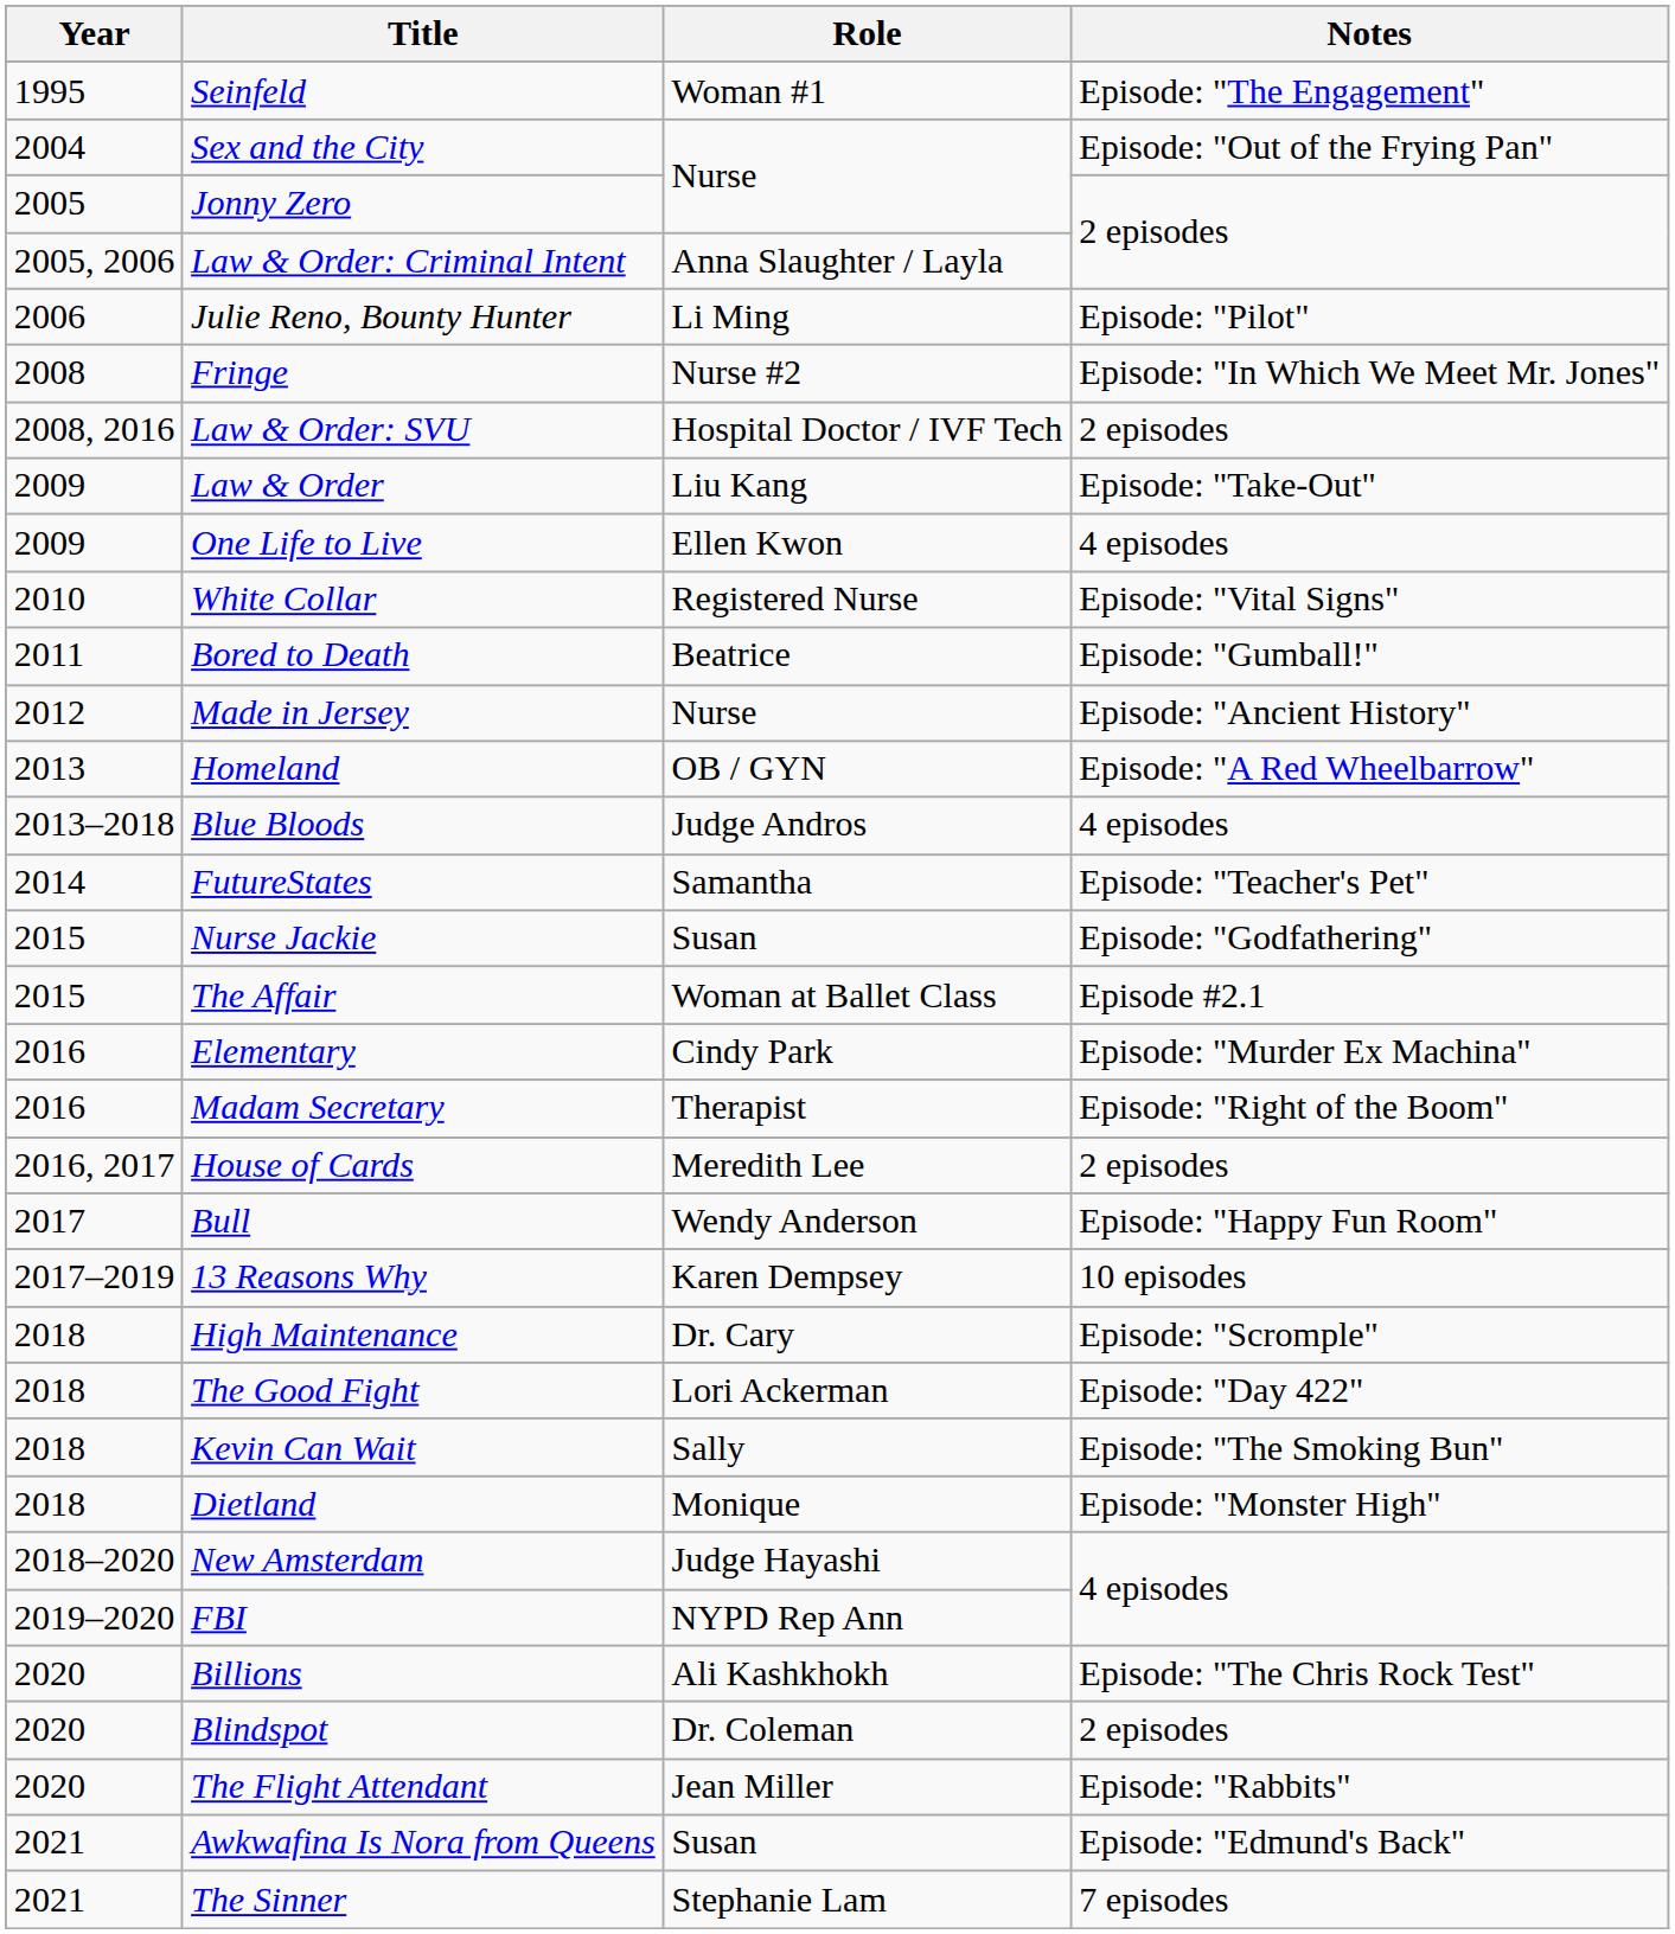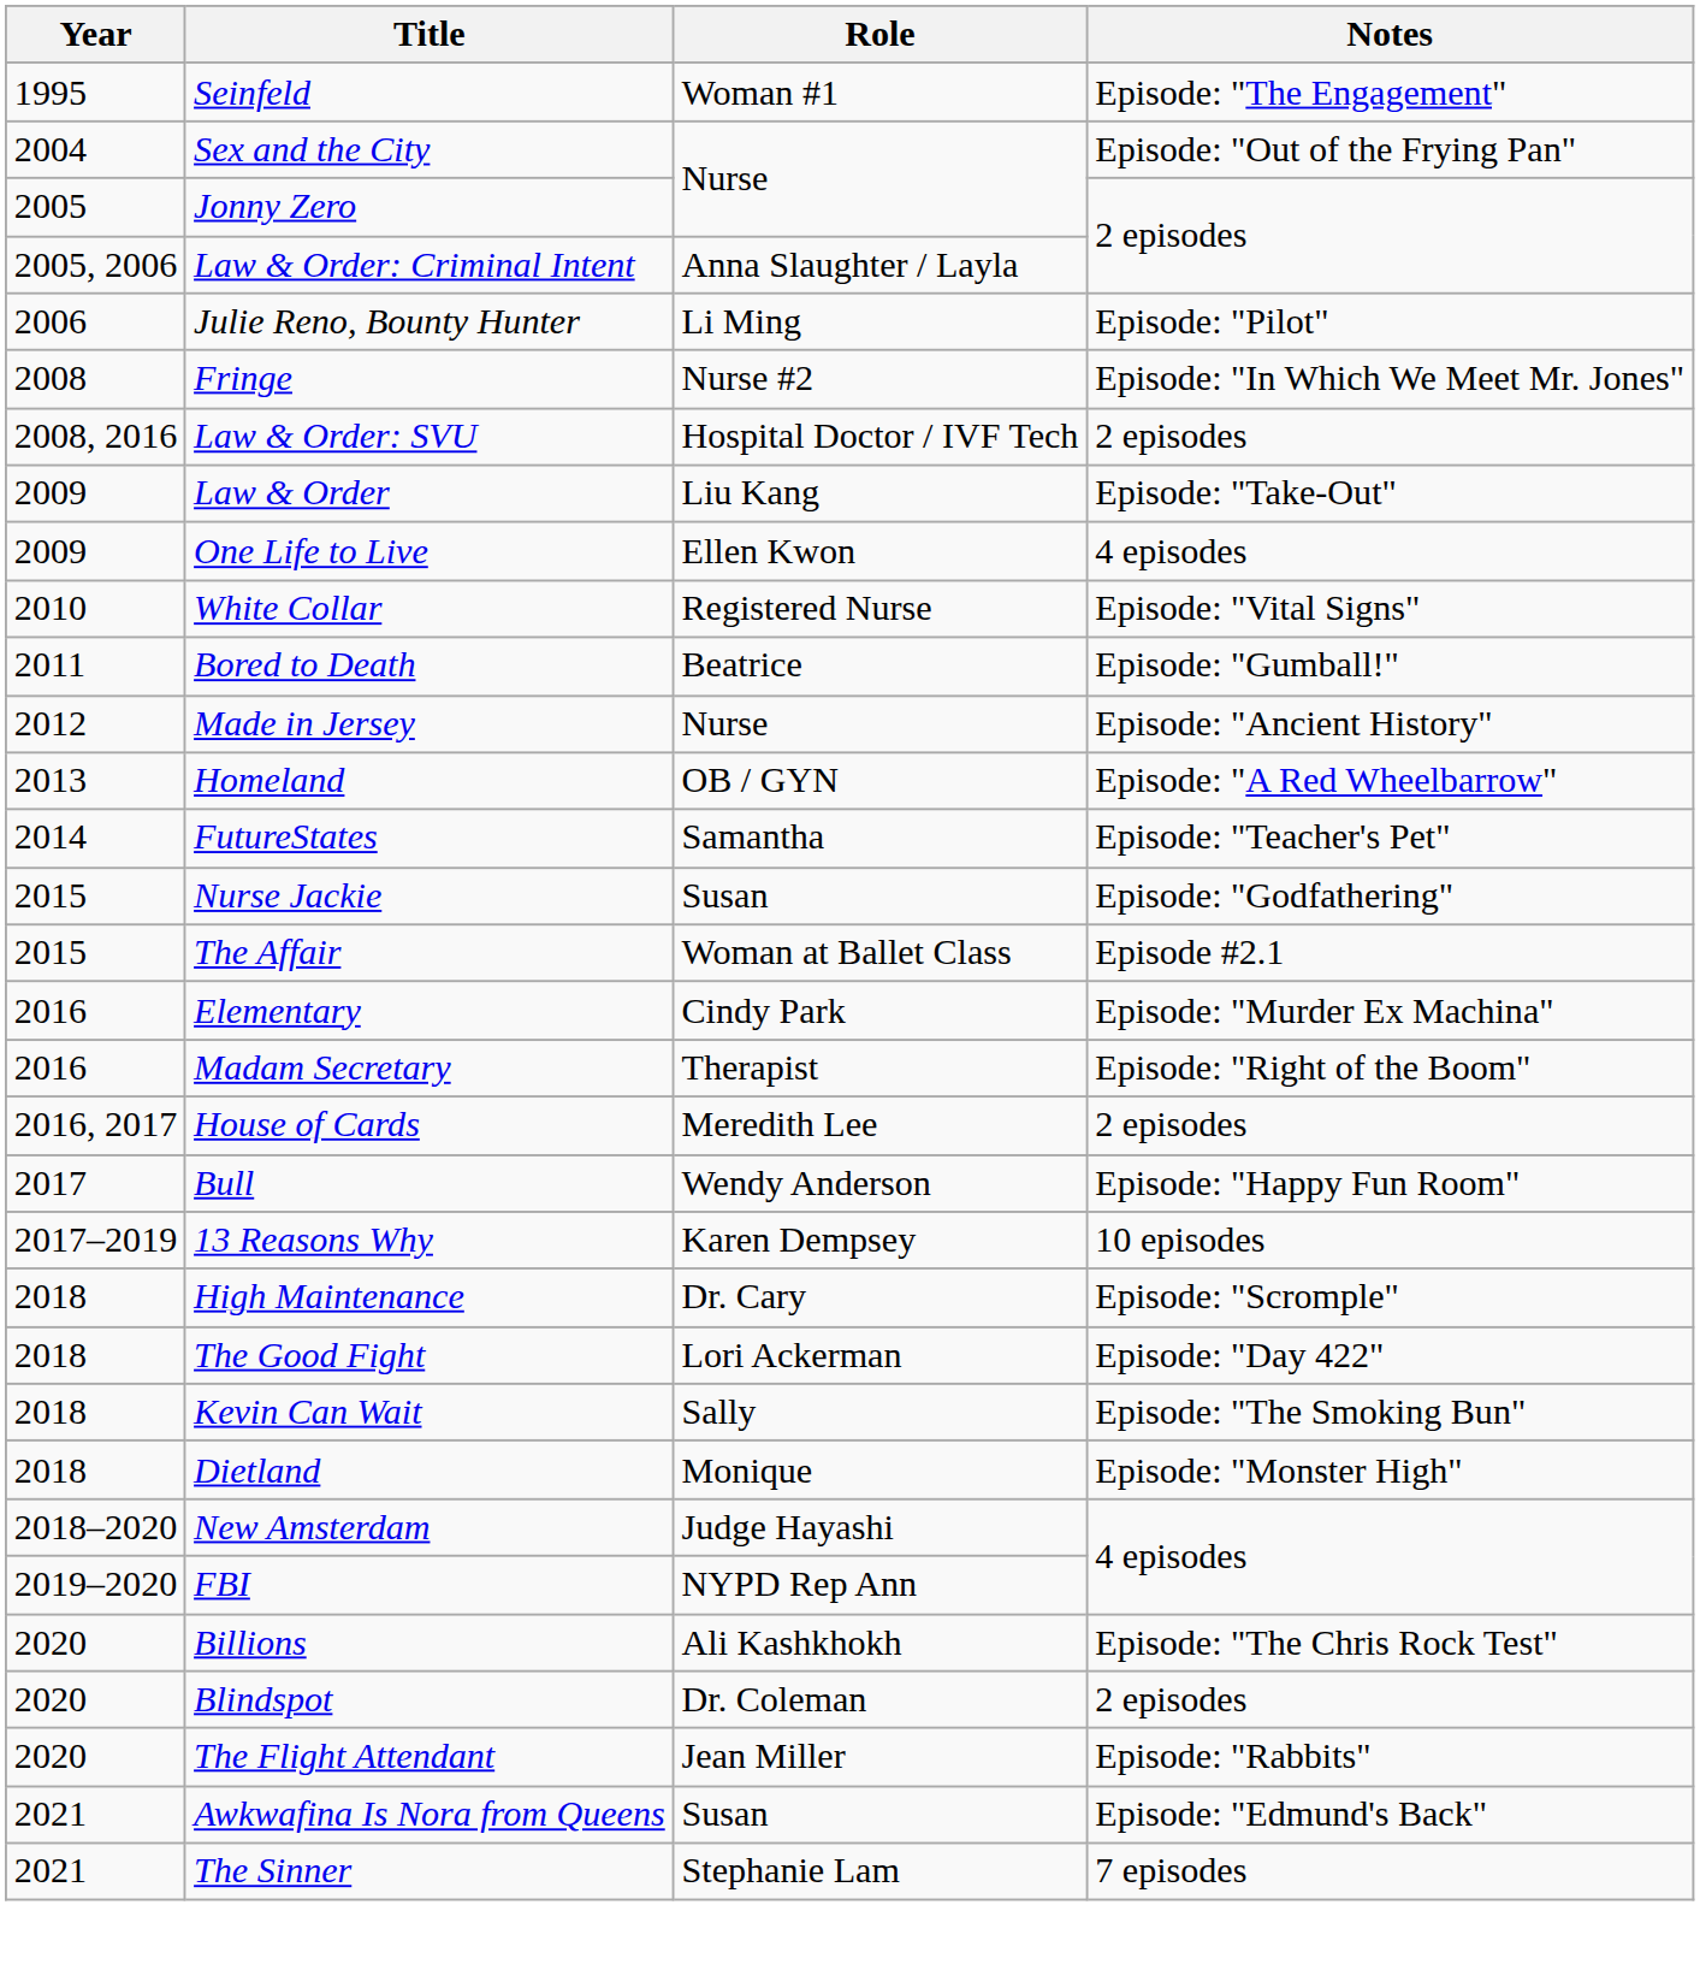 <table class="wikitable sortable">
 <tr>
 <th>Year</th>
 <th>Title</th>
 <th>Role</th>
 <th>Notes</th>
 </tr>
 <tr>
 <td>1995</td>
 <td><em><a href='#'>Seinfeld</a></em></td>
 <td>Woman #1</td>
 <td>Episode: "<a href='#'>The Engagement</a>"</td>
 </tr>
 <tr>
 <td>2004</td>
 <td><em><a href='#'>Sex and the City</a></em></td>
 <td rowspan="2">Nurse</td>
 <td>Episode: "Out of the Frying Pan"</td>
 </tr>
 <tr>
 <td>2005</td>
 <td><em><a href='#'>Jonny Zero</a></em></td>
 <td rowspan="2">2 episodes</td>
 </tr>
 <tr>
 <td>2005, 2006</td>
 <td><em><a href='#'>Law & Order: Criminal Intent</a></em></td>
 <td>Anna Slaughter / Layla</td>
 </tr>
 <tr>
 <td>2006</td>
 <td><em>Julie Reno, Bounty Hunter</em></td>
 <td>Li Ming</td>
 <td>Episode: "Pilot"</td>
 </tr>
 <tr>
 <td>2008</td>
 <td><a href='#'><em>Fringe</em></a></td>
 <td>Nurse #2</td>
 <td>Episode: "In Which We Meet Mr. Jones"</td>
 </tr>
 <tr>
 <td>2008, 2016</td>
 <td><em><a href='#'>Law & Order: SVU</a></em></td>
 <td>Hospital Doctor / IVF Tech</td>
 <td>2 episodes</td>
 </tr>
 <tr>
 <td>2009</td>
 <td><em><a href='#'>Law & Order</a></em></td>
 <td>Liu Kang</td>
 <td>Episode: "Take-Out"</td>
 </tr>
 <tr>
 <td>2009</td>
 <td><em><a href='#'>One Life to Live</a></em></td>
 <td>Ellen Kwon</td>
 <td>4 episodes</td>
 </tr>
 <tr>
 <td>2010</td>
 <td><a href='#'><em>White Collar</em></a></td>
 <td>Registered Nurse</td>
 <td>Episode: "Vital Signs"</td>
 </tr>
 <tr>
 <td>2011</td>
 <td><em><a href='#'>Bored to Death</a></em></td>
 <td>Beatrice</td>
 <td>Episode: "Gumball!"</td>
 </tr>
 <tr>
 <td>2012</td>
 <td><em><a href='#'>Made in Jersey</a></em></td>
 <td>Nurse</td>
 <td>Episode: "Ancient History"</td>
 </tr>
 <tr>
 <td>2013</td>
 <td><a href='#'><em>Homeland</em></a></td>
 <td>OB / GYN</td>
 <td>Episode: "<a href='#'>A Red Wheelbarrow</a>"</td>
-</tr>
-<tr>
-<td>2013–2018</td>
-<td><a href='#'><em>Blue Bloods</em></a></td>
-<td>Judge Andros</td>
-<td>4 episodes</td>
 </tr>
 <tr>
 <td>2014</td>
 <td><em><a href='#'>FutureStates</a></em></td>
 <td>Samantha</td>
 <td>Episode: "Teacher's Pet"</td>
 </tr>
 <tr>
 <td>2015</td>
 <td><em><a href='#'>Nurse Jackie</a></em></td>
 <td>Susan</td>
 <td>Episode: "Godfathering"</td>
 </tr>
 <tr>
 <td>2015</td>
 <td><a href='#'><em>The Affair</em></a></td>
 <td>Woman at Ballet Class</td>
 <td>Episode #2.1</td>
 </tr>
 <tr>
 <td>2016</td>
 <td><a href='#'><em>Elementary</em></a></td>
 <td>Cindy Park</td>
 <td>Episode: "Murder Ex Machina"</td>
 </tr>
 <tr>
 <td>2016</td>
 <td><a href='#'><em>Madam Secretary</em></a></td>
 <td>Therapist</td>
 <td>Episode: "Right of the Boom"</td>
 </tr>
 <tr>
 <td>2016, 2017</td>
 <td><a href='#'><em>House of Cards</em></a></td>
 <td>Meredith Lee</td>
 <td>2 episodes</td>
 </tr>
 <tr>
 <td>2017</td>
 <td><a href='#'><em>Bull</em></a></td>
 <td>Wendy Anderson</td>
 <td>Episode: "Happy Fun Room"</td>
 </tr>
 <tr>
 <td>2017–2019</td>
 <td><em><a href='#'>13 Reasons Why</a></em></td>
 <td>Karen Dempsey</td>
 <td>10 episodes</td>
 </tr>
 <tr>
 <td>2018</td>
 <td><em><a href='#'>High Maintenance</a></em></td>
 <td>Dr. Cary</td>
 <td>Episode: "Scromple"</td>
 </tr>
 <tr>
 <td>2018</td>
 <td><em><a href='#'>The Good Fight</a></em></td>
 <td>Lori Ackerman</td>
 <td>Episode: "Day 422"</td>
 </tr>
 <tr>
 <td>2018</td>
 <td><em><a href='#'>Kevin Can Wait</a></em></td>
 <td>Sally</td>
 <td>Episode: "The Smoking Bun"</td>
 </tr>
 <tr>
 <td>2018</td>
 <td><a href='#'><em>Dietland</em></a></td>
 <td>Monique</td>
 <td>Episode: "Monster High"</td>
 </tr>
 <tr>
 <td>2018–2020</td>
 <td><a href='#'><em>New Amsterdam</em></a></td>
 <td>Judge Hayashi</td>
 <td rowspan="2">4 episodes</td>
 </tr>
 <tr>
 <td>2019–2020</td>
 <td><a href='#'><em>FBI</em></a></td>
 <td>NYPD Rep Ann</td>
 </tr>
 <tr>
 <td>2020</td>
 <td><a href='#'><em>Billions</em></a></td>
 <td>Ali Kashkhokh</td>
 <td>Episode: "The Chris Rock Test"</td>
 </tr>
 <tr>
 <td>2020</td>
 <td><a href='#'><em>Blindspot</em></a></td>
 <td>Dr. Coleman</td>
 <td>2 episodes</td>
 </tr>
 <tr>
 <td>2020</td>
 <td><em><a href='#'>The Flight Attendant</a></em></td>
 <td>Jean Miller</td>
 <td>Episode: "Rabbits"</td>
 </tr>
 <tr>
 <td>2021</td>
 <td><em><a href='#'>Awkwafina Is Nora from Queens</a></em></td>
 <td>Susan</td>
 <td>Episode: "Edmund's Back"</td>
 </tr>
 <tr>
 <td>2021</td>
 <td><a href='#'><em>The Sinner</em></a></td>
 <td>Stephanie Lam</td>
 <td>7 episodes</td>
 </tr>
 </table>
